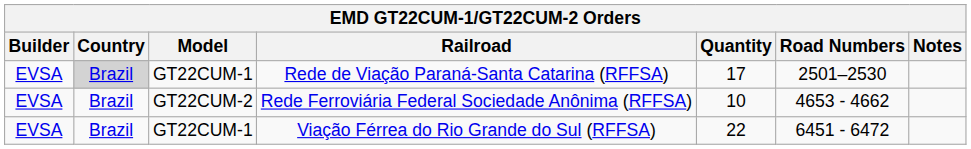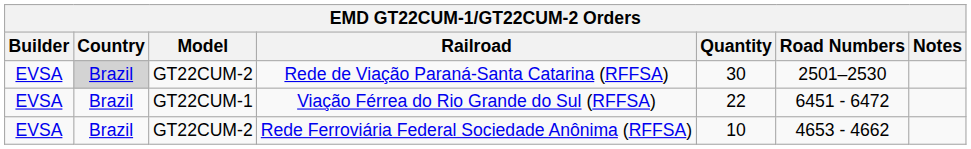 <table class="wikitable">
 <tr>
 <th colspan="7">EMD GT22CUM-1/GT22CUM-2 Orders</th>
 </tr>
 <tr>
 <th>Builder</th>
 <th>Country</th>
 <th>Model</th>
 <th>Railroad</th>
 <th>Quantity</th>
 <th>Road Numbers</th>
 <th>Notes</th>
 </tr>
 <tr align="center">
 <td><a href='#'>EVSA</a></td>
 <td style="background: lightgrey;"><a href='#'>Brazil</a></td>
+<td>GT22CUM-2</td>
+<td><a href='#'>Rede de Viação Paraná-Santa Catarina</a> (<a href='#'>RFFSA</a>)</td>
+<td>30</td>
+<td>2501–2530</td>
+<td></td>
+</tr>
+<tr align="center">
+<td><a href='#'>EVSA</a></td>
+<td><a href='#'>Brazil</a></td>
 <td>GT22CUM-1</td>
-<td><a href='#'>Rede de Viação Paraná-Santa Catarina</a> (<a href='#'>RFFSA</a>)</td>
-<td>17</td>
-<td>2501–2530</td>
+<td><a href='#'>Viação Férrea do Rio Grande do Sul</a> (<a href='#'>RFFSA</a>)</td>
+<td>22</td>
+<td>6451 - 6472</td>
 <td></td>
 </tr>
 <tr align="center">
 <td><a href='#'>EVSA</a></td>
 <td><a href='#'>Brazil</a></td>
 <td>GT22CUM-2</td>
 <td><a href='#'>Rede Ferroviária Federal Sociedade Anônima</a> (<a href='#'>RFFSA</a>)</td>
 <td>10</td>
 <td>4653 - 4662</td>
 <td></td>
 </tr>
-<tr align="center">
-<td><a href='#'>EVSA</a></td>
-<td><a href='#'>Brazil</a></td>
-<td>GT22CUM-1</td>
-<td><a href='#'>Viação Férrea do Rio Grande do Sul</a> (<a href='#'>RFFSA</a>)</td>
-<td>22</td>
-<td>6451 - 6472</td>
-<td></td>
-</tr>
 </table>
